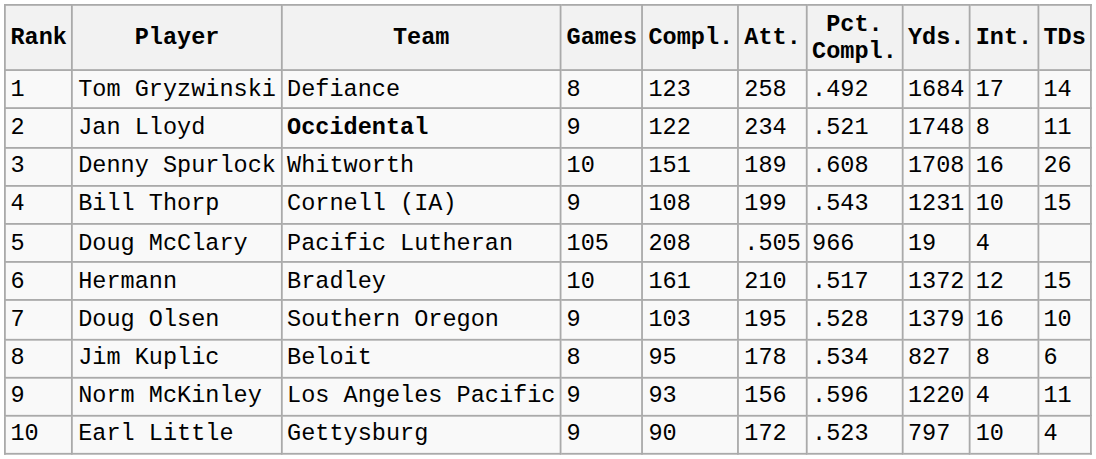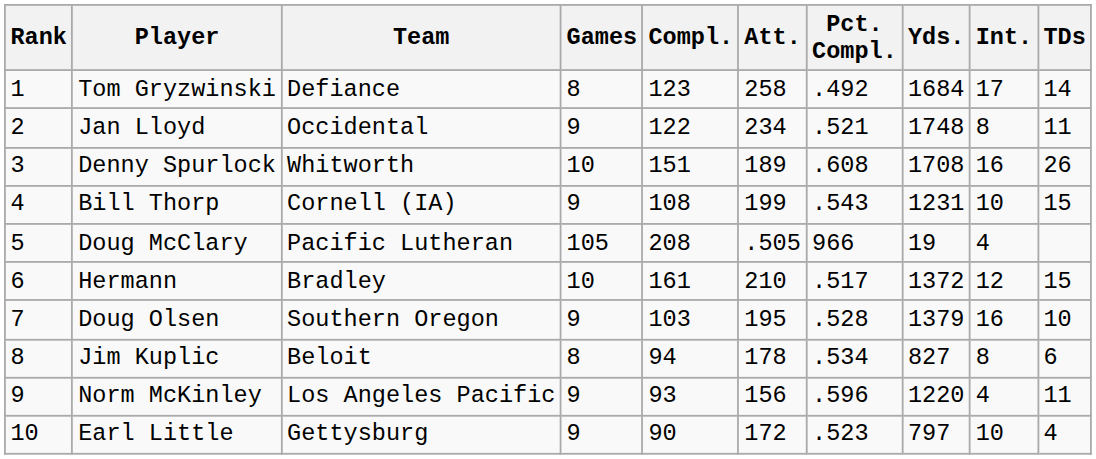 <table class="wikitable sortable">
 <tr>
 <th>Rank</th>
 <th>Player</th>
 <th>Team</th>
 <th>Games</th>
 <th>Compl.</th>
 <th>Att.</th>
 <th>Pct.<br>Compl.</th>
 <th>Yds.</th>
 <th>Int.</th>
 <th>TDs</th>
 </tr>
 <tr>
 <td>1</td>
 <td>Tom Gryzwinski</td>
 <td>Defiance</td>
 <td>8</td>
 <td>123</td>
 <td>258</td>
 <td>.492</td>
 <td>1684</td>
 <td>17</td>
 <td>14</td>
 </tr>
 <tr>
 <td>2</td>
 <td>Jan Lloyd</td>
-<td><strong>Occidental</strong></td>
+<td>Occidental</td>
 <td>9</td>
 <td>122</td>
 <td>234</td>
 <td>.521</td>
 <td>1748</td>
 <td>8</td>
 <td>11</td>
 </tr>
 <tr>
 <td>3</td>
 <td>Denny Spurlock</td>
 <td>Whitworth</td>
 <td>10</td>
 <td>151</td>
 <td>189</td>
 <td>.608</td>
 <td>1708</td>
 <td>16</td>
 <td>26</td>
 </tr>
 <tr>
 <td>4</td>
 <td>Bill Thorp</td>
 <td>Cornell (IA)</td>
 <td>9</td>
 <td>108</td>
 <td>199</td>
 <td>.543</td>
 <td>1231</td>
 <td>10</td>
 <td>15</td>
 </tr>
 <tr>
 <td>5</td>
 <td>Doug McClary</td>
 <td>Pacific Lutheran</td>
 <td 8>105</td>
 <td>208</td>
 <td>.505</td>
 <td>966</td>
 <td>19</td>
 <td>4</td>
 </tr>
 <tr>
 <td>6</td>
 <td>Hermann</td>
 <td>Bradley</td>
 <td>10</td>
 <td>161</td>
 <td>210</td>
 <td>.517</td>
 <td>1372</td>
 <td>12</td>
 <td>15</td>
 </tr>
 <tr>
 <td>7</td>
 <td>Doug Olsen</td>
 <td>Southern Oregon</td>
 <td>9</td>
 <td>103</td>
 <td>195</td>
 <td>.528</td>
 <td>1379</td>
 <td>16</td>
 <td>10</td>
 </tr>
 <tr>
 <td>8</td>
 <td>Jim Kuplic</td>
 <td>Beloit</td>
 <td>8</td>
-<td>95</td>
+<td>94</td>
 <td>178</td>
 <td>.534</td>
 <td>827</td>
 <td>8</td>
 <td>6</td>
 </tr>
 <tr>
 <td>9</td>
 <td>Norm McKinley</td>
 <td>Los Angeles Pacific</td>
 <td>9</td>
 <td>93</td>
 <td>156</td>
 <td>.596</td>
 <td>1220</td>
 <td>4</td>
 <td>11</td>
 </tr>
 <tr>
 <td>10</td>
 <td>Earl Little</td>
 <td>Gettysburg</td>
 <td>9</td>
 <td>90</td>
 <td>172</td>
 <td>.523</td>
 <td>797</td>
 <td>10</td>
 <td>4</td>
 </tr>
 </table>
